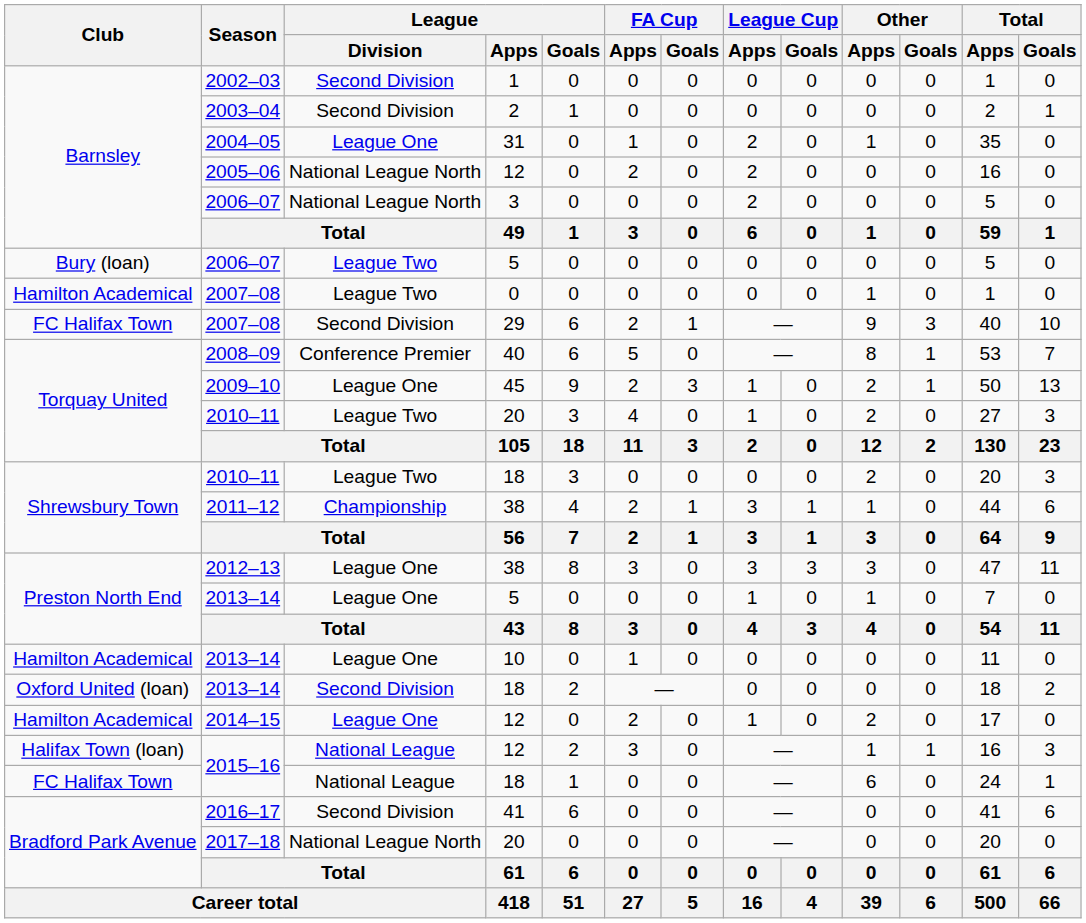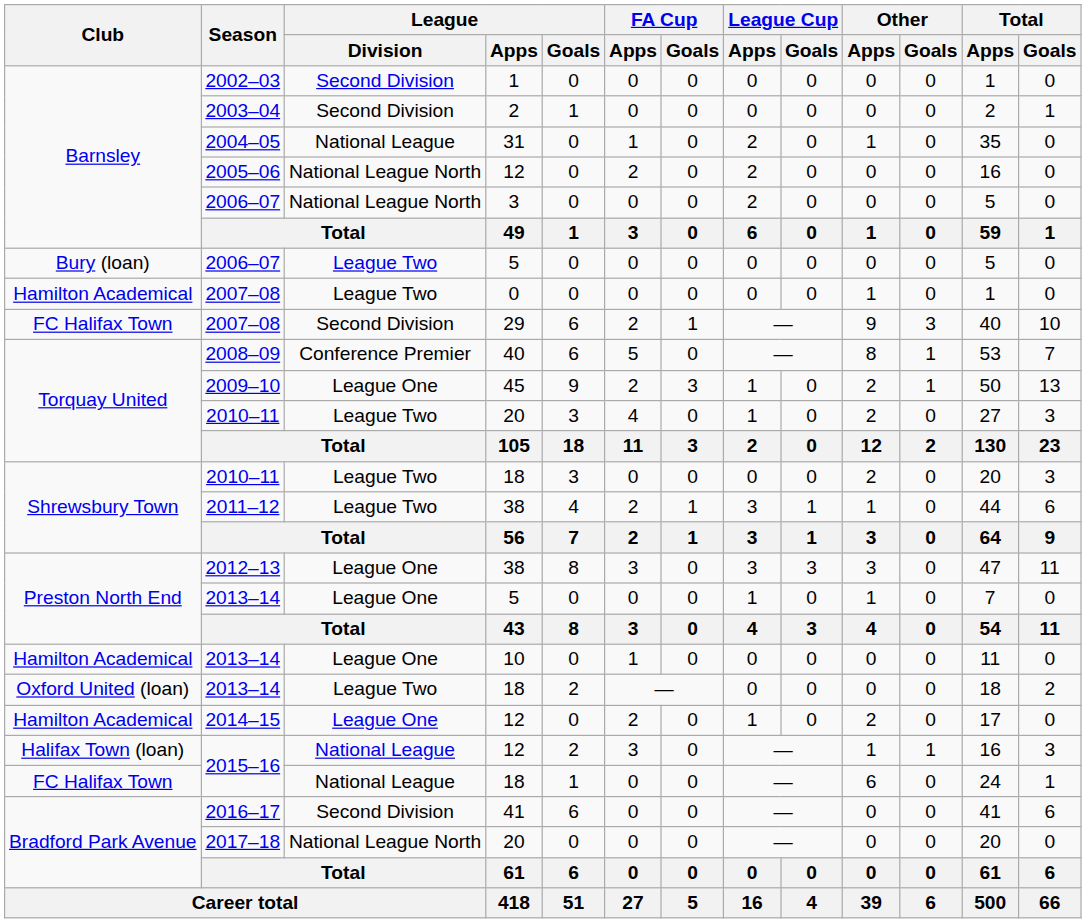 <table class="wikitable" style="text-align:center">
 <tr>
 <th rowspan="2">Club</th>
 <th rowspan="2">Season</th>
 <th colspan="3">League</th>
 <th colspan="2"><a href='#'>FA Cup</a></th>
 <th colspan="2"><a href='#'>League Cup</a></th>
 <th colspan="2">Other</th>
 <th colspan="2">Total</th>
 </tr>
 <tr>
 <th>Division</th>
 <th>Apps</th>
 <th>Goals</th>
 <th>Apps</th>
 <th>Goals</th>
 <th>Apps</th>
 <th>Goals</th>
 <th>Apps</th>
 <th>Goals</th>
 <th>Apps</th>
 <th>Goals</th>
 </tr>
 <tr>
 <td rowspan="6"><a href='#'>Barnsley</a></td>
 <td><a href='#'>2002–03</a></td>
 <td><a href='#'>Second Division</a></td>
 <td>1</td>
 <td>0</td>
 <td>0</td>
 <td>0</td>
 <td>0</td>
 <td>0</td>
 <td>0</td>
 <td>0</td>
 <td>1</td>
 <td>0</td>
 </tr>
 <tr>
 <td><a href='#'>2003–04</a></td>
 <td>Second Division</td>
 <td>2</td>
 <td>1</td>
 <td>0</td>
 <td>0</td>
 <td>0</td>
 <td>0</td>
 <td>0</td>
 <td>0</td>
 <td>2</td>
 <td>1</td>
 </tr>
 <tr>
 <td><a href='#'>2004–05</a></td>
-<td><a href='#'>League One</a></td>
+<td>National League</td>
 <td>31</td>
 <td>0</td>
 <td>1</td>
 <td>0</td>
 <td>2</td>
 <td>0</td>
 <td>1</td>
 <td>0</td>
 <td>35</td>
 <td>0</td>
 </tr>
 <tr>
 <td><a href='#'>2005–06</a></td>
 <td>National League North</td>
 <td>12</td>
 <td>0</td>
 <td>2</td>
 <td>0</td>
 <td>2</td>
 <td>0</td>
 <td>0</td>
 <td>0</td>
 <td>16</td>
 <td>0</td>
 </tr>
 <tr>
 <td><a href='#'>2006–07</a></td>
 <td>National League North</td>
 <td>3</td>
 <td>0</td>
 <td>0</td>
 <td>0</td>
 <td>2</td>
 <td>0</td>
 <td>0</td>
 <td>0</td>
 <td>5</td>
 <td>0</td>
 </tr>
 <tr>
 <th colspan="2">Total</th>
 <th>49</th>
 <th>1</th>
 <th>3</th>
 <th>0</th>
 <th>6</th>
 <th>0</th>
 <th>1</th>
 <th>0</th>
 <th>59</th>
 <th>1</th>
 </tr>
 <tr>
 <td><a href='#'>Bury</a> (loan)</td>
 <td><a href='#'>2006–07</a></td>
 <td><a href='#'>League Two</a></td>
 <td>5</td>
 <td>0</td>
 <td>0</td>
 <td>0</td>
 <td>0</td>
 <td>0</td>
 <td>0</td>
 <td>0</td>
 <td>5</td>
 <td>0</td>
 </tr>
 <tr>
 <td><a href='#'>Hamilton Academical</a></td>
 <td><a href='#'>2007–08</a></td>
 <td>League Two</td>
 <td>0</td>
 <td>0</td>
 <td>0</td>
 <td>0</td>
 <td>0</td>
 <td>0</td>
 <td>1</td>
 <td>0</td>
 <td>1</td>
 <td>0</td>
 </tr>
 <tr>
 <td><a href='#'>FC Halifax Town</a></td>
 <td><a href='#'>2007–08</a></td>
 <td>Second Division</td>
 <td>29</td>
 <td>6</td>
 <td>2</td>
 <td>1</td>
 <td colspan="2">—</td>
 <td>9</td>
 <td>3</td>
 <td>40</td>
 <td>10</td>
 </tr>
 <tr>
 <td rowspan="4"><a href='#'>Torquay United</a></td>
 <td><a href='#'>2008–09</a></td>
 <td>Conference Premier</td>
 <td>40</td>
 <td>6</td>
 <td>5</td>
 <td>0</td>
 <td colspan="2">—</td>
 <td>8</td>
 <td>1</td>
 <td>53</td>
 <td>7</td>
 </tr>
 <tr>
 <td><a href='#'>2009–10</a></td>
 <td>League One</td>
 <td>45</td>
 <td>9</td>
 <td>2</td>
 <td>3</td>
 <td>1</td>
 <td>0</td>
 <td>2</td>
 <td>1</td>
 <td>50</td>
 <td>13</td>
 </tr>
 <tr>
 <td><a href='#'>2010–11</a></td>
 <td>League Two</td>
 <td>20</td>
 <td>3</td>
 <td>4</td>
 <td>0</td>
 <td>1</td>
 <td>0</td>
 <td>2</td>
 <td>0</td>
 <td>27</td>
 <td>3</td>
 </tr>
 <tr>
 <th colspan="2">Total</th>
 <th>105</th>
 <th>18</th>
 <th>11</th>
 <th>3</th>
 <th>2</th>
 <th>0</th>
 <th>12</th>
 <th>2</th>
 <th>130</th>
 <th>23</th>
 </tr>
 <tr>
 <td rowspan="3"><a href='#'>Shrewsbury Town</a></td>
 <td><a href='#'>2010–11</a></td>
 <td>League Two</td>
 <td>18</td>
 <td>3</td>
 <td>0</td>
 <td>0</td>
 <td>0</td>
 <td>0</td>
 <td>2</td>
 <td>0</td>
 <td>20</td>
 <td>3</td>
 </tr>
 <tr>
 <td><a href='#'>2011–12</a></td>
-<td><a href='#'>Championship</a></td>
+<td>League Two</td>
 <td>38</td>
 <td>4</td>
 <td>2</td>
 <td>1</td>
 <td>3</td>
 <td>1</td>
 <td>1</td>
 <td>0</td>
 <td>44</td>
 <td>6</td>
 </tr>
 <tr>
 <th colspan="2">Total</th>
 <th>56</th>
 <th>7</th>
 <th>2</th>
 <th>1</th>
 <th>3</th>
 <th>1</th>
 <th>3</th>
 <th>0</th>
 <th>64</th>
 <th>9</th>
 </tr>
 <tr>
 <td rowspan="3"><a href='#'>Preston North End</a></td>
 <td><a href='#'>2012–13</a></td>
 <td>League One</td>
 <td>38</td>
 <td>8</td>
 <td>3</td>
 <td>0</td>
 <td>3</td>
 <td>3</td>
 <td>3</td>
 <td>0</td>
 <td>47</td>
 <td>11</td>
 </tr>
 <tr>
 <td><a href='#'>2013–14</a></td>
 <td>League One</td>
 <td>5</td>
 <td>0</td>
 <td>0</td>
 <td>0</td>
 <td>1</td>
 <td>0</td>
 <td>1</td>
 <td>0</td>
 <td>7</td>
 <td>0</td>
 </tr>
 <tr>
 <th colspan="2">Total</th>
 <th>43</th>
 <th>8</th>
 <th>3</th>
 <th>0</th>
 <th>4</th>
 <th>3</th>
 <th>4</th>
 <th>0</th>
 <th>54</th>
 <th>11</th>
 </tr>
 <tr>
 <td><a href='#'>Hamilton Academical</a></td>
 <td><a href='#'>2013–14</a></td>
 <td>League One</td>
 <td>10</td>
 <td>0</td>
 <td>1</td>
 <td>0</td>
 <td>0</td>
 <td>0</td>
 <td>0</td>
 <td>0</td>
 <td>11</td>
 <td>0</td>
 </tr>
 <tr>
 <td><a href='#'>Oxford United</a> (loan)</td>
 <td><a href='#'>2013–14</a></td>
-<td><a href='#'>Second Division</a></td>
+<td>League Two</td>
 <td>18</td>
 <td>2</td>
 <td colspan="2">—</td>
 <td>0</td>
 <td>0</td>
 <td>0</td>
 <td>0</td>
 <td>18</td>
 <td>2</td>
 </tr>
 <tr>
 <td><a href='#'>Hamilton Academical</a></td>
 <td><a href='#'>2014–15</a></td>
 <td><a href='#'>League One</a></td>
 <td>12</td>
 <td>0</td>
 <td>2</td>
 <td>0</td>
 <td>1</td>
 <td>0</td>
 <td>2</td>
 <td>0</td>
 <td>17</td>
 <td>0</td>
 </tr>
 <tr>
 <td><a href='#'>Halifax Town</a> (loan)</td>
 <td rowspan="2"><a href='#'>2015–16</a></td>
 <td><a href='#'>National League</a></td>
 <td>12</td>
 <td>2</td>
 <td>3</td>
 <td>0</td>
 <td colspan="2">—</td>
 <td>1</td>
 <td>1</td>
 <td>16</td>
 <td>3</td>
 </tr>
 <tr>
 <td><a href='#'>FC Halifax Town</a></td>
 <td>National League</td>
 <td>18</td>
 <td>1</td>
 <td>0</td>
 <td>0</td>
 <td colspan="2">—</td>
 <td>6</td>
 <td>0</td>
 <td>24</td>
 <td>1</td>
 </tr>
 <tr>
 <td rowspan="3"><a href='#'>Bradford Park Avenue</a></td>
 <td><a href='#'>2016–17</a></td>
 <td>Second Division</td>
 <td>41</td>
 <td>6</td>
 <td>0</td>
 <td>0</td>
 <td colspan="2">—</td>
 <td>0</td>
 <td>0</td>
 <td>41</td>
 <td>6</td>
 </tr>
 <tr>
 <td><a href='#'>2017–18</a></td>
 <td>National League North</td>
 <td>20</td>
 <td>0</td>
 <td>0</td>
 <td>0</td>
 <td colspan="2">—</td>
 <td>0</td>
 <td>0</td>
 <td>20</td>
 <td>0</td>
 </tr>
 <tr>
 <th colspan="2">Total</th>
 <th>61</th>
 <th>6</th>
 <th>0</th>
 <th>0</th>
 <th>0</th>
 <th>0</th>
 <th>0</th>
 <th>0</th>
 <th>61</th>
 <th>6</th>
 </tr>
 <tr>
 <th colspan="3">Career total</th>
 <th>418</th>
 <th>51</th>
 <th>27</th>
 <th>5</th>
 <th>16</th>
 <th>4</th>
 <th>39</th>
 <th>6</th>
 <th>500</th>
 <th>66</th>
 </tr>
 </table>
